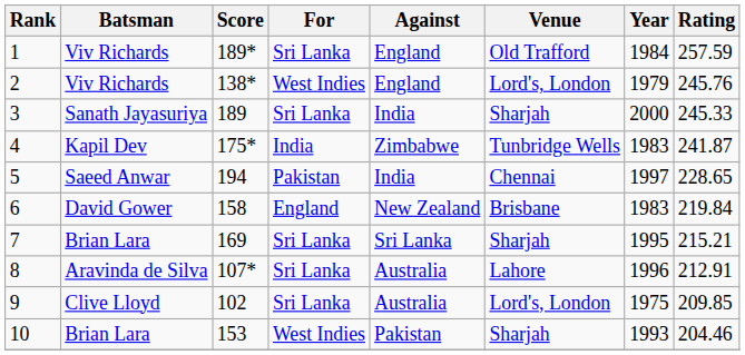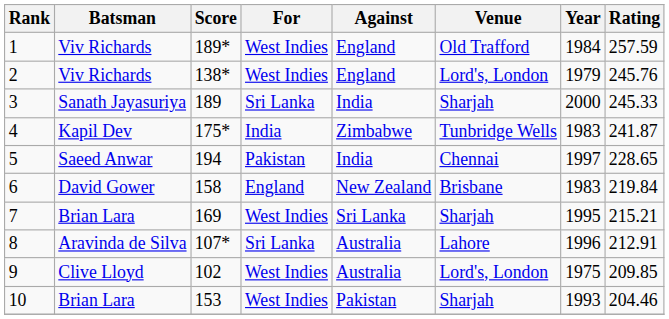 <table class="wikitable">
 <tr>
 <th>Rank</th>
 <th>Batsman</th>
 <th>Score</th>
 <th>For</th>
 <th>Against</th>
 <th>Venue</th>
 <th>Year</th>
 <th>Rating</th>
 </tr>
 <tr>
 <td>1</td>
 <td><a href='#'>Viv Richards</a></td>
 <td>189*</td>
-<td><a href='#'>Sri Lanka</a></td>
+<td><a href='#'>West Indies</a></td>
 <td><a href='#'>England</a></td>
 <td><a href='#'>Old Trafford</a></td>
 <td>1984</td>
 <td>257.59</td>
 </tr>
 <tr>
 <td>2</td>
 <td><a href='#'>Viv Richards</a></td>
 <td>138*</td>
 <td><a href='#'>West Indies</a></td>
 <td><a href='#'>England</a></td>
 <td><a href='#'>Lord's, London</a></td>
 <td>1979</td>
 <td>245.76</td>
 </tr>
 <tr>
 <td>3</td>
 <td><a href='#'>Sanath Jayasuriya</a></td>
 <td>189</td>
 <td><a href='#'>Sri Lanka</a></td>
 <td><a href='#'>India</a></td>
 <td><a href='#'>Sharjah</a></td>
 <td>2000</td>
 <td>245.33</td>
 </tr>
 <tr>
 <td>4</td>
 <td><a href='#'>Kapil Dev</a></td>
 <td>175*</td>
 <td><a href='#'>India</a></td>
 <td><a href='#'>Zimbabwe</a></td>
 <td><a href='#'>Tunbridge Wells</a></td>
 <td>1983</td>
 <td>241.87</td>
 </tr>
 <tr>
 <td>5</td>
 <td><a href='#'>Saeed Anwar</a></td>
 <td>194</td>
 <td><a href='#'>Pakistan</a></td>
 <td><a href='#'>India</a></td>
 <td><a href='#'>Chennai</a></td>
 <td>1997</td>
 <td>228.65</td>
 </tr>
 <tr>
 <td>6</td>
 <td><a href='#'>David Gower</a></td>
 <td>158</td>
 <td><a href='#'>England</a></td>
 <td><a href='#'>New Zealand</a></td>
 <td><a href='#'>Brisbane</a></td>
 <td>1983</td>
 <td>219.84</td>
 </tr>
 <tr>
 <td>7</td>
 <td><a href='#'>Brian Lara</a></td>
 <td>169</td>
-<td><a href='#'>Sri Lanka</a></td>
+<td><a href='#'>West Indies</a></td>
 <td><a href='#'>Sri Lanka</a></td>
 <td><a href='#'>Sharjah</a></td>
 <td>1995</td>
 <td>215.21</td>
 </tr>
 <tr>
 <td>8</td>
 <td><a href='#'>Aravinda de Silva</a></td>
 <td>107*</td>
 <td><a href='#'>Sri Lanka</a></td>
 <td><a href='#'>Australia</a></td>
 <td><a href='#'>Lahore</a></td>
 <td>1996</td>
 <td>212.91</td>
 </tr>
 <tr>
 <td>9</td>
 <td><a href='#'>Clive Lloyd</a></td>
 <td>102</td>
-<td><a href='#'>Sri Lanka</a></td>
+<td><a href='#'>West Indies</a></td>
 <td><a href='#'>Australia</a></td>
 <td><a href='#'>Lord's, London</a></td>
 <td>1975</td>
 <td>209.85</td>
 </tr>
 <tr>
 <td>10</td>
 <td><a href='#'>Brian Lara</a></td>
 <td>153</td>
 <td><a href='#'>West Indies</a></td>
 <td><a href='#'>Pakistan</a></td>
 <td><a href='#'>Sharjah</a></td>
 <td>1993</td>
 <td>204.46</td>
 </tr>
 <tr>
 </tr>
 </table>
